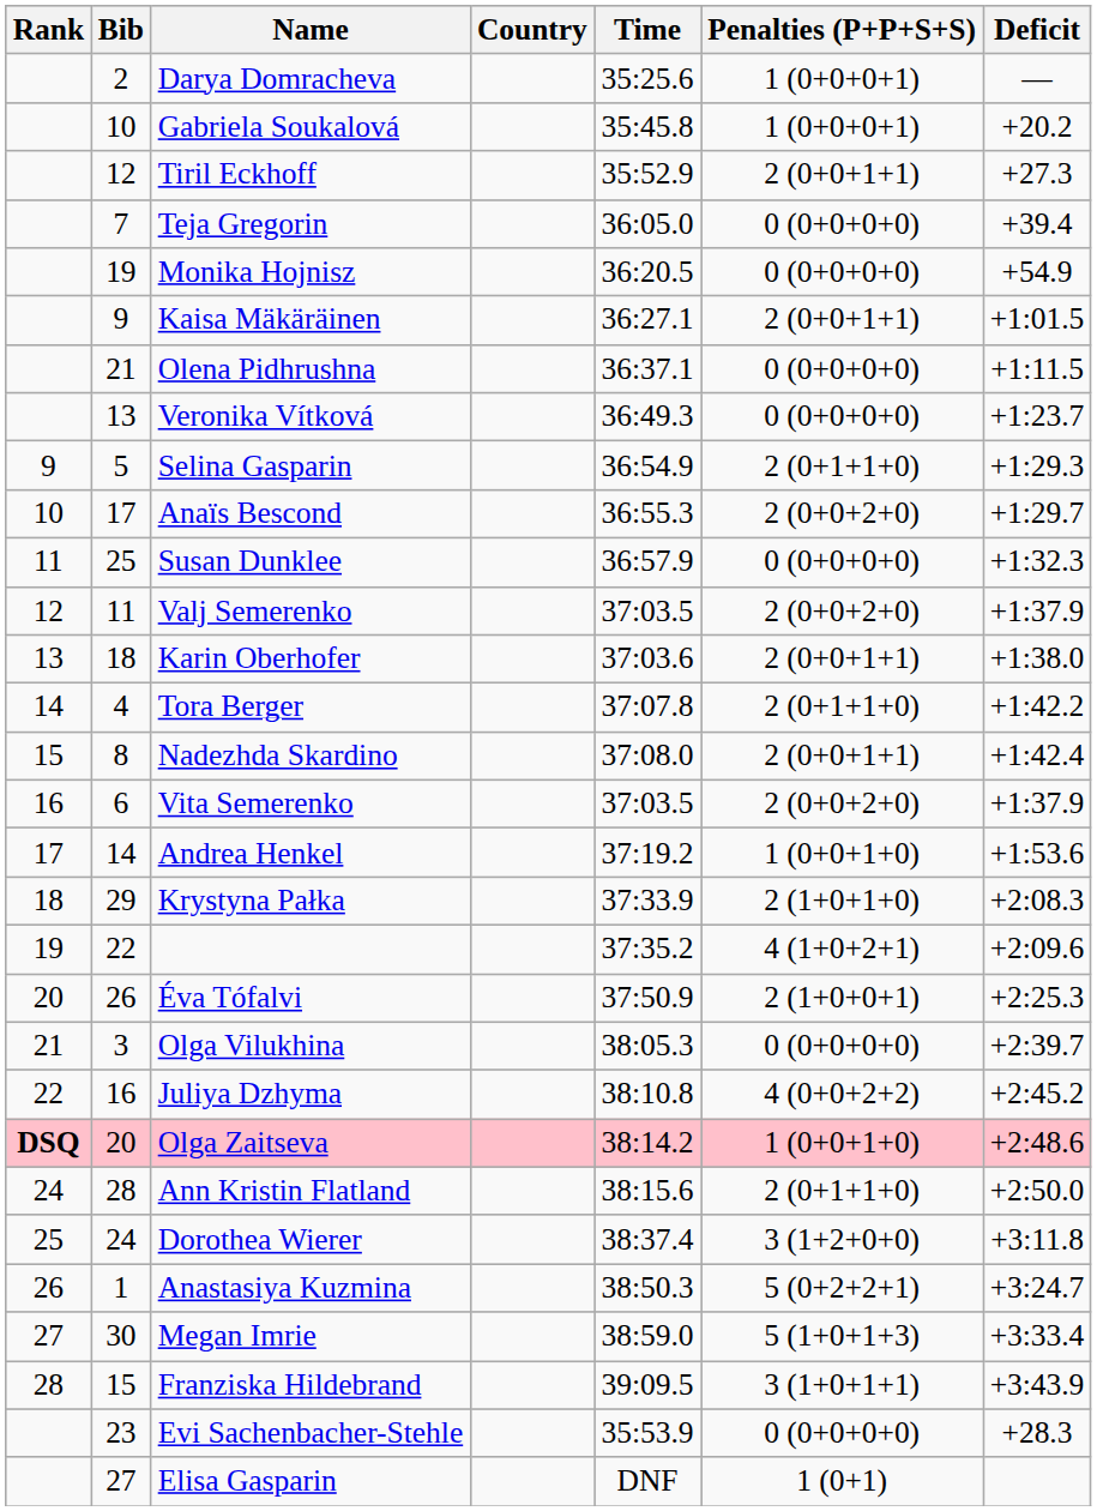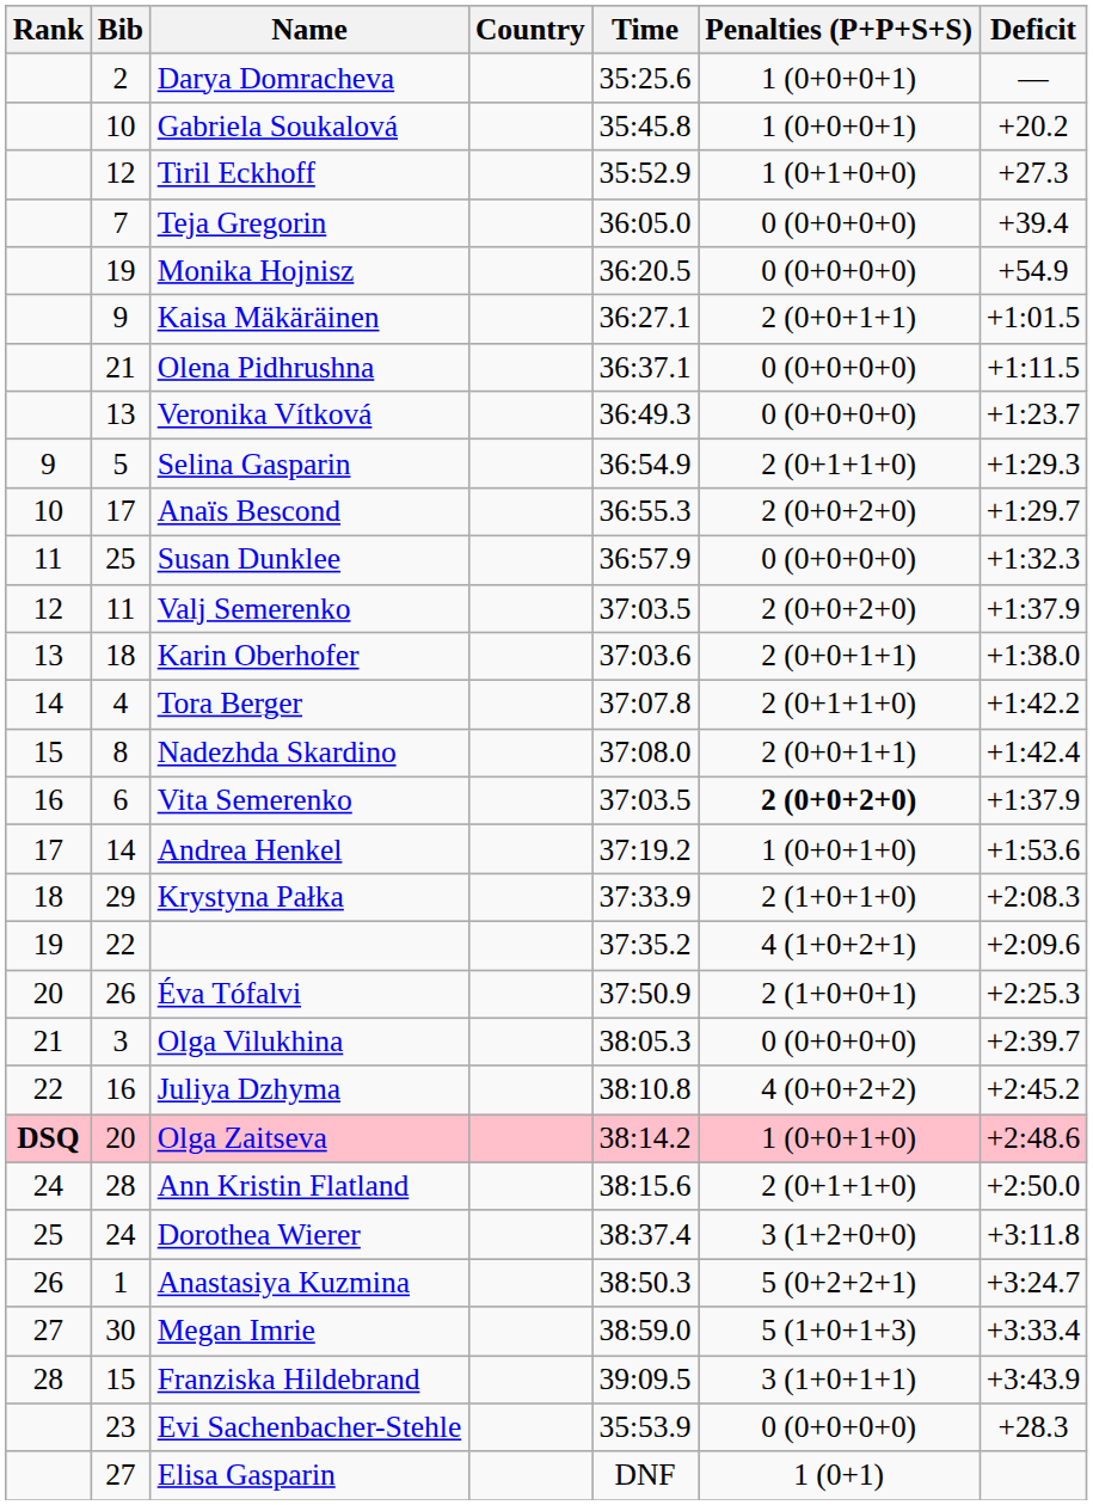 <table class="wikitable sortable" style="text-align:center">
 <tr>
 <th>Rank</th>
 <th>Bib</th>
 <th>Name</th>
 <th>Country</th>
 <th>Time</th>
 <th>Penalties  (P+P+S+S)</th>
 <th>Deficit</th>
 </tr>
 <tr>
 <td></td>
 <td>2</td>
 <td align=left><a href='#'>Darya Domracheva</a></td>
 <td align=left></td>
 <td>35:25.6</td>
 <td>1 (0+0+0+1)</td>
 <td>—</td>
 </tr>
 <tr>
 <td></td>
 <td>10</td>
 <td align=left><a href='#'>Gabriela Soukalová</a></td>
 <td align=left></td>
 <td>35:45.8</td>
 <td>1 (0+0+0+1)</td>
 <td>+20.2</td>
 </tr>
 <tr>
 <td></td>
 <td>12</td>
 <td align=left><a href='#'>Tiril Eckhoff</a></td>
 <td align=left></td>
 <td>35:52.9</td>
-<td>2 (0+0+1+1)</td>
+<td>1 (0+1+0+0)</td>
 <td>+27.3</td>
 </tr>
 <tr>
 <td></td>
 <td>7</td>
 <td align=left><a href='#'>Teja Gregorin</a></td>
 <td align=left></td>
 <td>36:05.0</td>
 <td>0 (0+0+0+0)</td>
 <td>+39.4</td>
 </tr>
 <tr>
 <td></td>
 <td>19</td>
 <td align=left><a href='#'>Monika Hojnisz</a></td>
 <td align=left></td>
 <td>36:20.5</td>
 <td>0 (0+0+0+0)</td>
 <td>+54.9</td>
 </tr>
 <tr>
 <td></td>
 <td>9</td>
 <td align=left><a href='#'>Kaisa Mäkäräinen</a></td>
 <td align=left></td>
 <td>36:27.1</td>
 <td>2 (0+0+1+1)</td>
 <td>+1:01.5</td>
 </tr>
 <tr>
 <td></td>
 <td>21</td>
 <td align=left><a href='#'>Olena Pidhrushna</a></td>
 <td align=left></td>
 <td>36:37.1</td>
 <td>0 (0+0+0+0)</td>
 <td>+1:11.5</td>
 </tr>
 <tr>
 <td></td>
 <td>13</td>
 <td align=left><a href='#'>Veronika Vítková</a></td>
 <td align=left></td>
 <td>36:49.3</td>
 <td>0 (0+0+0+0)</td>
 <td>+1:23.7</td>
 </tr>
 <tr>
 <td>9</td>
 <td>5</td>
 <td align=left><a href='#'>Selina Gasparin</a></td>
 <td align=left></td>
 <td>36:54.9</td>
 <td>2 (0+1+1+0)</td>
 <td>+1:29.3</td>
 </tr>
 <tr>
 <td>10</td>
 <td>17</td>
 <td align=left><a href='#'>Anaïs Bescond</a></td>
 <td align=left></td>
 <td>36:55.3</td>
 <td>2 (0+0+2+0)</td>
 <td>+1:29.7</td>
 </tr>
 <tr>
 <td>11</td>
 <td>25</td>
 <td align=left><a href='#'>Susan Dunklee</a></td>
 <td align=left></td>
 <td>36:57.9</td>
 <td>0 (0+0+0+0)</td>
 <td>+1:32.3</td>
 </tr>
 <tr>
 <td>12</td>
 <td>11</td>
 <td align=left><a href='#'>Valj Semerenko</a></td>
 <td align=left></td>
 <td>37:03.5</td>
 <td>2 (0+0+2+0)</td>
 <td>+1:37.9</td>
 </tr>
 <tr>
 <td>13</td>
 <td>18</td>
 <td align=left><a href='#'>Karin Oberhofer</a></td>
 <td align=left></td>
 <td>37:03.6</td>
 <td>2 (0+0+1+1)</td>
 <td>+1:38.0</td>
 </tr>
 <tr>
 <td>14</td>
 <td>4</td>
 <td align=left><a href='#'>Tora Berger</a></td>
 <td align=left></td>
 <td>37:07.8</td>
 <td>2 (0+1+1+0)</td>
 <td>+1:42.2</td>
 </tr>
 <tr>
 <td>15</td>
 <td>8</td>
 <td align=left><a href='#'>Nadezhda Skardino</a></td>
 <td align=left></td>
 <td>37:08.0</td>
 <td>2 (0+0+1+1)</td>
 <td>+1:42.4</td>
 </tr>
 <tr>
 <td>16</td>
 <td>6</td>
 <td align=left><a href='#'>Vita Semerenko</a></td>
 <td align=left></td>
 <td>37:03.5</td>
-<td>2 (0+0+2+0)</td>
+<td><strong>2 (0+0+2+0)</strong></td>
 <td>+1:37.9</td>
 </tr>
 <tr>
 <td>17</td>
 <td>14</td>
 <td align=left><a href='#'>Andrea Henkel</a></td>
 <td align=left></td>
 <td>37:19.2</td>
 <td>1 (0+0+1+0)</td>
 <td>+1:53.6</td>
 </tr>
 <tr>
 <td>18</td>
 <td>29</td>
 <td align=left><a href='#'>Krystyna Pałka</a></td>
 <td align=left></td>
 <td>37:33.9</td>
 <td>2 (1+0+1+0)</td>
 <td>+2:08.3</td>
 </tr>
 <tr>
 <td>19</td>
 <td>22</td>
 <td align=left></td>
 <td align=left></td>
 <td>37:35.2</td>
 <td>4 (1+0+2+1)</td>
 <td>+2:09.6</td>
 </tr>
 <tr>
 <td>20</td>
 <td>26</td>
 <td align=left><a href='#'>Éva Tófalvi</a></td>
 <td align=left></td>
 <td>37:50.9</td>
 <td>2 (1+0+0+1)</td>
 <td>+2:25.3</td>
 </tr>
 <tr>
 <td>21</td>
 <td>3</td>
 <td align=left><a href='#'>Olga Vilukhina</a></td>
 <td align=left></td>
 <td>38:05.3</td>
 <td>0 (0+0+0+0)</td>
 <td>+2:39.7</td>
 </tr>
 <tr>
 <td>22</td>
 <td>16</td>
 <td align=left><a href='#'>Juliya Dzhyma</a></td>
 <td align=left></td>
 <td>38:10.8</td>
 <td>4 (0+0+2+2)</td>
 <td>+2:45.2</td>
 </tr>
 <tr bgcolor=pink>
 <td><strong>DSQ</strong></td>
 <td>20</td>
 <td align=left><a href='#'>Olga Zaitseva</a></td>
 <td align=left></td>
 <td>38:14.2</td>
 <td>1 (0+0+1+0)</td>
 <td>+2:48.6</td>
 </tr>
 <tr>
 <td>24</td>
 <td>28</td>
 <td align=left><a href='#'>Ann Kristin Flatland</a></td>
 <td align=left></td>
 <td>38:15.6</td>
 <td>2 (0+1+1+0)</td>
 <td>+2:50.0</td>
 </tr>
 <tr>
 <td>25</td>
 <td>24</td>
 <td align=left><a href='#'>Dorothea Wierer</a></td>
 <td align=left></td>
 <td>38:37.4</td>
 <td>3 (1+2+0+0)</td>
 <td>+3:11.8</td>
 </tr>
 <tr>
 <td>26</td>
 <td>1</td>
 <td align=left><a href='#'>Anastasiya Kuzmina</a></td>
 <td align=left></td>
 <td>38:50.3</td>
 <td>5 (0+2+2+1)</td>
 <td>+3:24.7</td>
 </tr>
 <tr>
 <td>27</td>
 <td>30</td>
 <td align=left><a href='#'>Megan Imrie</a></td>
 <td align=left></td>
 <td>38:59.0</td>
 <td>5 (1+0+1+3)</td>
 <td>+3:33.4</td>
 </tr>
 <tr>
 <td>28</td>
 <td>15</td>
 <td align=left><a href='#'>Franziska Hildebrand</a></td>
 <td align=left></td>
 <td>39:09.5</td>
 <td>3 (1+0+1+1)</td>
 <td>+3:43.9</td>
 </tr>
 <tr>
 <td></td>
 <td>23</td>
 <td align=left><a href='#'>Evi Sachenbacher-Stehle</a></td>
 <td align=left></td>
 <td>35:53.9</td>
 <td>0 (0+0+0+0)</td>
 <td>+28.3</td>
 </tr>
 <tr>
 <td></td>
 <td>27</td>
 <td align=left><a href='#'>Elisa Gasparin</a></td>
 <td align=left></td>
 <td>DNF</td>
 <td>1 (0+1)</td>
 <td></td>
 </tr>
 </table>
